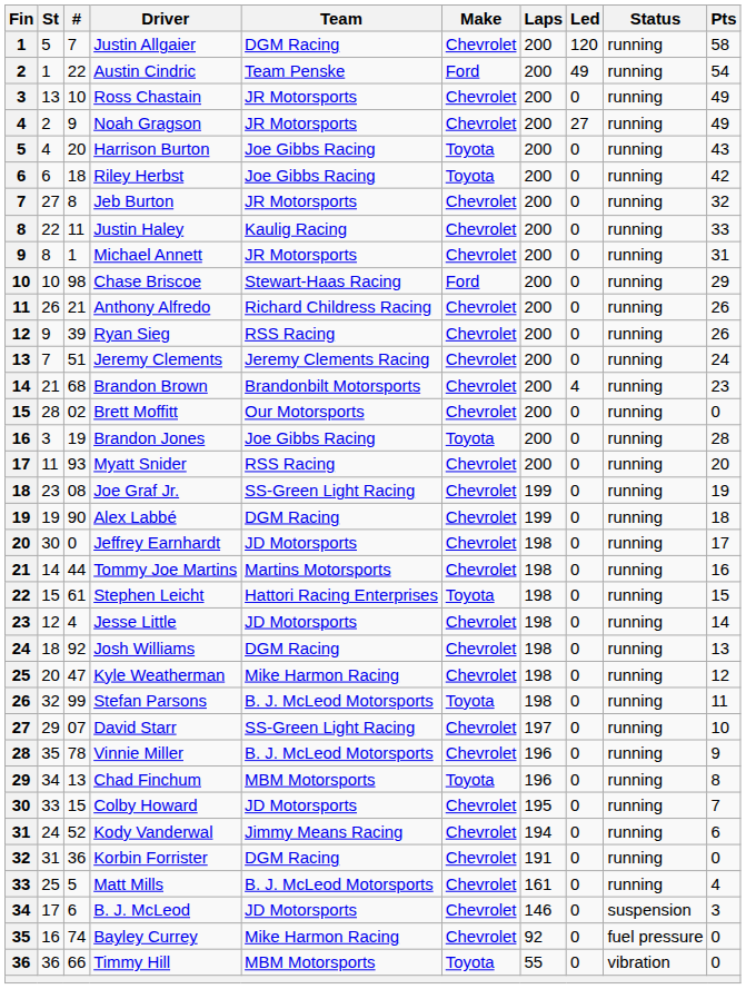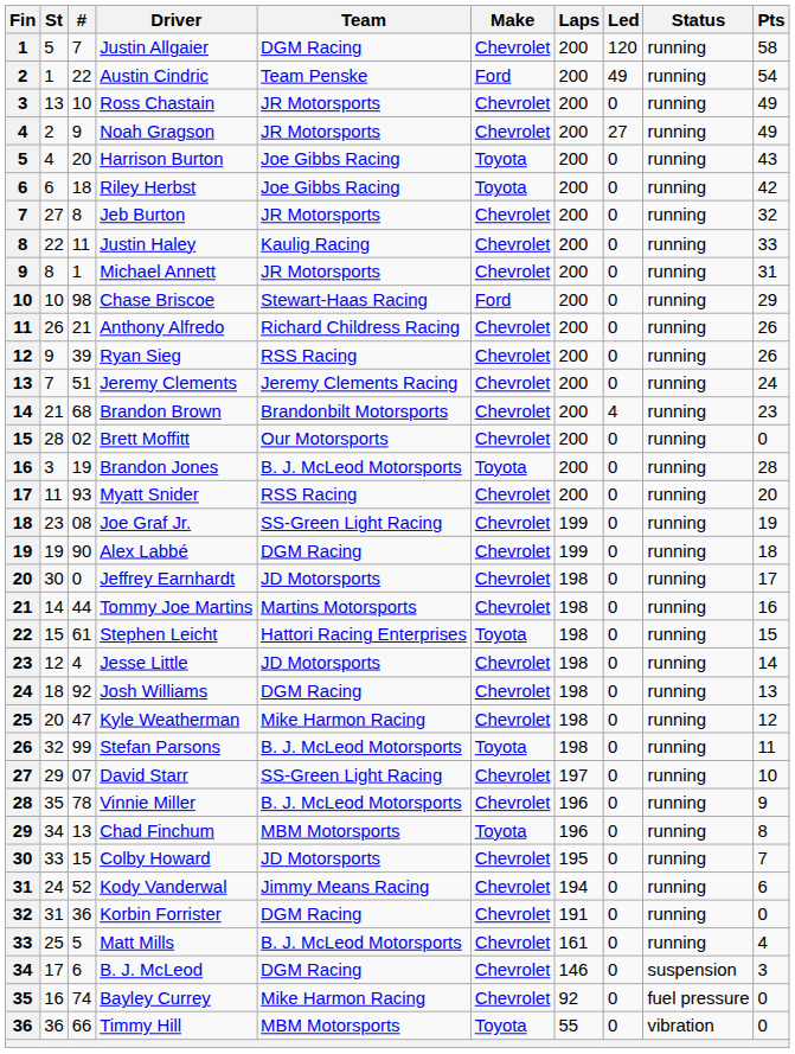 <table class="wikitable" style="font-size:95%">
 <tr>
 <th>Fin</th>
 <th>St</th>
 <th>#</th>
 <th>Driver</th>
 <th>Team</th>
 <th>Make</th>
 <th>Laps</th>
 <th>Led</th>
 <th>Status</th>
 <th>Pts</th>
 </tr>
 <tr>
 <th>1</th>
 <td>5</td>
 <td>7</td>
 <td><a href='#'>Justin Allgaier</a></td>
 <td><a href='#'>DGM Racing</a></td>
 <td><a href='#'>Chevrolet</a></td>
 <td>200</td>
 <td>120</td>
 <td>running</td>
 <td>58</td>
 </tr>
 <tr>
 <th>2</th>
 <td>1</td>
 <td>22</td>
 <td><a href='#'>Austin Cindric</a></td>
 <td><a href='#'>Team Penske</a></td>
 <td><a href='#'>Ford</a></td>
 <td>200</td>
 <td>49</td>
 <td>running</td>
 <td>54</td>
 </tr>
 <tr>
 <th>3</th>
 <td>13</td>
 <td>10</td>
 <td><a href='#'>Ross Chastain</a></td>
 <td><a href='#'>JR Motorsports</a></td>
 <td><a href='#'>Chevrolet</a></td>
 <td>200</td>
 <td>0</td>
 <td>running</td>
 <td>49</td>
 </tr>
 <tr>
 <th>4</th>
 <td>2</td>
 <td>9</td>
 <td><a href='#'>Noah Gragson</a></td>
 <td><a href='#'>JR Motorsports</a></td>
 <td><a href='#'>Chevrolet</a></td>
 <td>200</td>
 <td>27</td>
 <td>running</td>
 <td>49</td>
 </tr>
 <tr>
 <th>5</th>
 <td>4</td>
 <td>20</td>
 <td><a href='#'>Harrison Burton</a></td>
 <td><a href='#'>Joe Gibbs Racing</a></td>
 <td><a href='#'>Toyota</a></td>
 <td>200</td>
 <td>0</td>
 <td>running</td>
 <td>43</td>
 </tr>
 <tr>
 <th>6</th>
 <td>6</td>
 <td>18</td>
 <td><a href='#'>Riley Herbst</a></td>
 <td><a href='#'>Joe Gibbs Racing</a></td>
 <td><a href='#'>Toyota</a></td>
 <td>200</td>
 <td>0</td>
 <td>running</td>
 <td>42</td>
 </tr>
 <tr>
 <th>7</th>
 <td>27</td>
 <td>8</td>
 <td><a href='#'>Jeb Burton</a></td>
 <td><a href='#'>JR Motorsports</a></td>
 <td><a href='#'>Chevrolet</a></td>
 <td>200</td>
 <td>0</td>
 <td>running</td>
 <td>32</td>
 </tr>
 <tr>
 <th>8</th>
 <td>22</td>
 <td>11</td>
 <td><a href='#'>Justin Haley</a></td>
 <td><a href='#'>Kaulig Racing</a></td>
 <td><a href='#'>Chevrolet</a></td>
 <td>200</td>
 <td>0</td>
 <td>running</td>
 <td>33</td>
 </tr>
 <tr>
 <th>9</th>
 <td>8</td>
 <td>1</td>
 <td><a href='#'>Michael Annett</a></td>
 <td><a href='#'>JR Motorsports</a></td>
 <td><a href='#'>Chevrolet</a></td>
 <td>200</td>
 <td>0</td>
 <td>running</td>
 <td>31</td>
 </tr>
 <tr>
 <th>10</th>
 <td>10</td>
 <td>98</td>
 <td><a href='#'>Chase Briscoe</a></td>
 <td><a href='#'>Stewart-Haas Racing</a></td>
 <td><a href='#'>Ford</a></td>
 <td>200</td>
 <td>0</td>
 <td>running</td>
 <td>29</td>
 </tr>
 <tr>
 <th>11</th>
 <td>26</td>
 <td>21</td>
 <td><a href='#'>Anthony Alfredo</a></td>
 <td><a href='#'>Richard Childress Racing</a></td>
 <td><a href='#'>Chevrolet</a></td>
 <td>200</td>
 <td>0</td>
 <td>running</td>
 <td>26</td>
 </tr>
 <tr>
 <th>12</th>
 <td>9</td>
 <td>39</td>
 <td><a href='#'>Ryan Sieg</a></td>
 <td><a href='#'>RSS Racing</a></td>
 <td><a href='#'>Chevrolet</a></td>
 <td>200</td>
 <td>0</td>
 <td>running</td>
 <td>26</td>
 </tr>
 <tr>
 <th>13</th>
 <td>7</td>
 <td>51</td>
 <td><a href='#'>Jeremy Clements</a></td>
 <td><a href='#'>Jeremy Clements Racing</a></td>
 <td><a href='#'>Chevrolet</a></td>
 <td>200</td>
 <td>0</td>
 <td>running</td>
 <td>24</td>
 </tr>
 <tr>
 <th>14</th>
 <td>21</td>
 <td>68</td>
 <td><a href='#'>Brandon Brown</a></td>
 <td><a href='#'>Brandonbilt Motorsports</a></td>
 <td><a href='#'>Chevrolet</a></td>
 <td>200</td>
 <td>4</td>
 <td>running</td>
 <td>23</td>
 </tr>
 <tr>
 <th>15</th>
 <td>28</td>
 <td>02</td>
 <td><a href='#'>Brett Moffitt</a></td>
 <td><a href='#'>Our Motorsports</a></td>
 <td><a href='#'>Chevrolet</a></td>
 <td>200</td>
 <td>0</td>
 <td>running</td>
 <td>0</td>
 </tr>
 <tr>
 <th>16</th>
 <td>3</td>
 <td>19</td>
 <td><a href='#'>Brandon Jones</a></td>
-<td><a href='#'>Joe Gibbs Racing</a></td>
+<td><a href='#'>B. J. McLeod Motorsports</a></td>
 <td><a href='#'>Toyota</a></td>
 <td>200</td>
 <td>0</td>
 <td>running</td>
 <td>28</td>
 </tr>
 <tr>
 <th>17</th>
 <td>11</td>
 <td>93</td>
 <td><a href='#'>Myatt Snider</a></td>
 <td><a href='#'>RSS Racing</a></td>
 <td><a href='#'>Chevrolet</a></td>
 <td>200</td>
 <td>0</td>
 <td>running</td>
 <td>20</td>
 </tr>
 <tr>
 <th>18</th>
 <td>23</td>
 <td>08</td>
 <td><a href='#'>Joe Graf Jr.</a></td>
 <td><a href='#'>SS-Green Light Racing</a></td>
 <td><a href='#'>Chevrolet</a></td>
 <td>199</td>
 <td>0</td>
 <td>running</td>
 <td>19</td>
 </tr>
 <tr>
 <th>19</th>
 <td>19</td>
 <td>90</td>
 <td><a href='#'>Alex Labbé</a></td>
 <td><a href='#'>DGM Racing</a></td>
 <td><a href='#'>Chevrolet</a></td>
 <td>199</td>
 <td>0</td>
 <td>running</td>
 <td>18</td>
 </tr>
 <tr>
 <th>20</th>
 <td>30</td>
 <td>0</td>
 <td><a href='#'>Jeffrey Earnhardt</a></td>
 <td><a href='#'>JD Motorsports</a></td>
 <td><a href='#'>Chevrolet</a></td>
 <td>198</td>
 <td>0</td>
 <td>running</td>
 <td>17</td>
 </tr>
 <tr>
 <th>21</th>
 <td>14</td>
 <td>44</td>
 <td><a href='#'>Tommy Joe Martins</a></td>
 <td><a href='#'>Martins Motorsports</a></td>
 <td><a href='#'>Chevrolet</a></td>
 <td>198</td>
 <td>0</td>
 <td>running</td>
 <td>16</td>
 </tr>
 <tr>
 <th>22</th>
 <td>15</td>
 <td>61</td>
 <td><a href='#'>Stephen Leicht</a></td>
 <td><a href='#'>Hattori Racing Enterprises</a></td>
 <td><a href='#'>Toyota</a></td>
 <td>198</td>
 <td>0</td>
 <td>running</td>
 <td>15</td>
 </tr>
 <tr>
 <th>23</th>
 <td>12</td>
 <td>4</td>
 <td><a href='#'>Jesse Little</a></td>
 <td><a href='#'>JD Motorsports</a></td>
 <td><a href='#'>Chevrolet</a></td>
 <td>198</td>
 <td>0</td>
 <td>running</td>
 <td>14</td>
 </tr>
 <tr>
 <th>24</th>
 <td>18</td>
 <td>92</td>
 <td><a href='#'>Josh Williams</a></td>
 <td><a href='#'>DGM Racing</a></td>
 <td><a href='#'>Chevrolet</a></td>
 <td>198</td>
 <td>0</td>
 <td>running</td>
 <td>13</td>
 </tr>
 <tr>
 <th>25</th>
 <td>20</td>
 <td>47</td>
 <td><a href='#'>Kyle Weatherman</a></td>
 <td><a href='#'>Mike Harmon Racing</a></td>
 <td><a href='#'>Chevrolet</a></td>
 <td>198</td>
 <td>0</td>
 <td>running</td>
 <td>12</td>
 </tr>
 <tr>
 <th>26</th>
 <td>32</td>
 <td>99</td>
 <td><a href='#'>Stefan Parsons</a></td>
 <td><a href='#'>B. J. McLeod Motorsports</a></td>
 <td><a href='#'>Toyota</a></td>
 <td>198</td>
 <td>0</td>
 <td>running</td>
 <td>11</td>
 </tr>
 <tr>
 <th>27</th>
 <td>29</td>
 <td>07</td>
 <td><a href='#'>David Starr</a></td>
 <td><a href='#'>SS-Green Light Racing</a></td>
 <td><a href='#'>Chevrolet</a></td>
 <td>197</td>
 <td>0</td>
 <td>running</td>
 <td>10</td>
 </tr>
 <tr>
 <th>28</th>
 <td>35</td>
 <td>78</td>
 <td><a href='#'>Vinnie Miller</a></td>
 <td><a href='#'>B. J. McLeod Motorsports</a></td>
 <td><a href='#'>Chevrolet</a></td>
 <td>196</td>
 <td>0</td>
 <td>running</td>
 <td>9</td>
 </tr>
 <tr>
 <th>29</th>
 <td>34</td>
 <td>13</td>
 <td><a href='#'>Chad Finchum</a></td>
 <td><a href='#'>MBM Motorsports</a></td>
 <td><a href='#'>Toyota</a></td>
 <td>196</td>
 <td>0</td>
 <td>running</td>
 <td>8</td>
 </tr>
 <tr>
 <th>30</th>
 <td>33</td>
 <td>15</td>
 <td><a href='#'>Colby Howard</a></td>
 <td><a href='#'>JD Motorsports</a></td>
 <td><a href='#'>Chevrolet</a></td>
 <td>195</td>
 <td>0</td>
 <td>running</td>
 <td>7</td>
 </tr>
 <tr>
 <th>31</th>
 <td>24</td>
 <td>52</td>
 <td><a href='#'>Kody Vanderwal</a></td>
 <td><a href='#'>Jimmy Means Racing</a></td>
 <td><a href='#'>Chevrolet</a></td>
 <td>194</td>
 <td>0</td>
 <td>running</td>
 <td>6</td>
 </tr>
 <tr>
 <th>32</th>
 <td>31</td>
 <td>36</td>
 <td><a href='#'>Korbin Forrister</a></td>
 <td><a href='#'>DGM Racing</a></td>
 <td><a href='#'>Chevrolet</a></td>
 <td>191</td>
 <td>0</td>
 <td>running</td>
 <td>0</td>
 </tr>
 <tr>
 <th>33</th>
 <td>25</td>
 <td>5</td>
 <td><a href='#'>Matt Mills</a></td>
 <td><a href='#'>B. J. McLeod Motorsports</a></td>
 <td><a href='#'>Chevrolet</a></td>
 <td>161</td>
 <td>0</td>
 <td>running</td>
 <td>4</td>
 </tr>
 <tr>
 <th>34</th>
 <td>17</td>
 <td>6</td>
 <td><a href='#'>B. J. McLeod</a></td>
-<td><a href='#'>JD Motorsports</a></td>
+<td><a href='#'>DGM Racing</a></td>
 <td><a href='#'>Chevrolet</a></td>
 <td>146</td>
 <td>0</td>
 <td>suspension</td>
 <td>3</td>
 </tr>
 <tr>
 <th>35</th>
 <td>16</td>
 <td>74</td>
 <td><a href='#'>Bayley Currey</a></td>
 <td><a href='#'>Mike Harmon Racing</a></td>
 <td><a href='#'>Chevrolet</a></td>
 <td>92</td>
 <td>0</td>
 <td>fuel pressure</td>
 <td>0</td>
 </tr>
 <tr>
 <th>36</th>
 <td>36</td>
 <td>66</td>
 <td><a href='#'>Timmy Hill</a></td>
 <td><a href='#'>MBM Motorsports</a></td>
 <td><a href='#'>Toyota</a></td>
 <td>55</td>
 <td>0</td>
 <td>vibration</td>
 <td>0</td>
 </tr>
 <tr>
 <th colspan="10"></th>
 </tr>
 </table>
